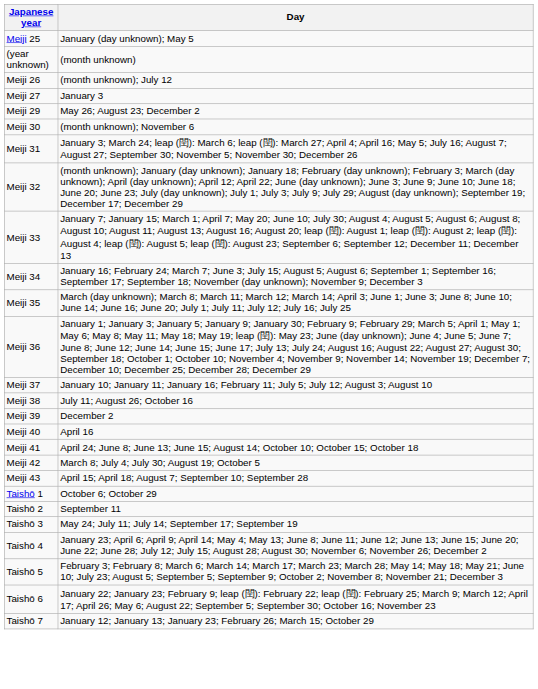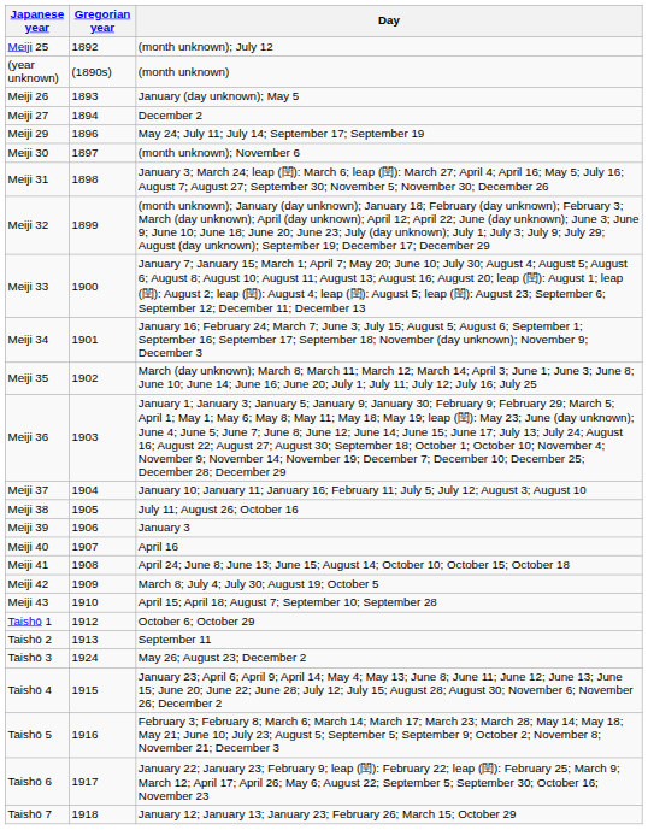 <table class="wikitable sortable">
 <tr>
 <th><a href='#'>Japanese year</a></th>
+<th><a href='#'>Gregorian year</a></th>
 <th>Day</th>
 </tr>
 <tr>
 <td><a href='#'>Meiji</a> 25</td>
-<td>January (day unknown); May 5</td>
+<td>1892</td>
+<td>(month unknown); July 12</td>
 </tr>
 <tr>
 <td>(year unknown)</td>
+<td>(1890s)</td>
 <td>(month unknown)</td>
 </tr>
 <tr>
 <td>Meiji 26</td>
-<td>(month unknown); July 12</td>
+<td>1893</td>
+<td>January (day unknown); May 5</td>
 </tr>
 <tr>
 <td>Meiji 27</td>
-<td>January 3</td>
+<td>1894</td>
+<td>December 2</td>
 </tr>
 <tr>
 <td>Meiji 29</td>
-<td>May 26; August 23; December 2</td>
+<td>1896</td>
+<td>May 24; July 11; July 14; September 17; September 19</td>
 </tr>
 <tr>
 <td>Meiji 30</td>
+<td>1897</td>
 <td>(month unknown); November 6</td>
 </tr>
 <tr>
 <td>Meiji 31</td>
+<td>1898</td>
 <td>January 3; March 24; leap (閏): March 6; leap (閏): March 27; April 4; April 16; May 5; July 16; August 7; August 27; September 30; November 5; November 30; December 26</td>
 </tr>
 <tr>
 <td>Meiji 32</td>
+<td>1899</td>
 <td>(month unknown); January (day unknown); January 18; February (day unknown); February 3; March (day unknown); April (day unknown); April 12; April 22; June (day unknown); June 3; June 9; June 10; June 18; June 20; June 23; July (day unknown); July 1; July 3; July 9; July 29; August (day unknown); September 19; December 17; December 29</td>
 </tr>
 <tr>
 <td>Meiji 33</td>
+<td>1900</td>
 <td>January 7; January 15; March 1; April 7; May 20; June 10; July 30; August 4; August 5; August 6; August 8; August 10; August 11; August 13; August 16; August 20; leap (閏): August 1; leap (閏): August 2; leap (閏): August 4; leap (閏): August 5; leap (閏): August 23; September 6; September 12; December 11; December 13</td>
 </tr>
 <tr>
 <td>Meiji 34</td>
+<td>1901</td>
 <td>January 16; February 24; March 7; June 3; July 15; August 5; August 6; September 1; September 16; September 17; September 18; November (day unknown); November 9; December 3</td>
 </tr>
 <tr>
 <td>Meiji 35</td>
+<td>1902</td>
 <td>March (day unknown); March 8; March 11; March 12; March 14; April 3; June 1; June 3; June 8; June 10; June 14; June 16; June 20; July 1; July 11; July 12; July 16; July 25</td>
 </tr>
 <tr>
 <td>Meiji 36</td>
+<td>1903</td>
 <td>January 1; January 3; January 5; January 9; January 30; February 9; February 29; March 5; April 1; May 1; May 6; May 8; May 11; May 18; May 19; leap (閏): May 23; June (day unknown); June 4; June 5; June 7; June 8; June 12; June 14; June 15; June 17; July 13; July 24; August 16; August 22; August 27; August 30; September 18; October 1; October 10; November 4; November 9; November 14; November 19; December 7; December 10; December 25; December 28; December 29</td>
 </tr>
 <tr>
 <td>Meiji 37</td>
+<td>1904</td>
 <td>January 10; January 11; January 16; February 11; July 5; July 12; August 3; August 10</td>
 </tr>
 <tr>
 <td>Meiji 38</td>
+<td>1905</td>
 <td>July 11; August 26; October 16</td>
 </tr>
 <tr>
 <td>Meiji 39</td>
-<td>December 2</td>
+<td>1906</td>
+<td>January 3</td>
 </tr>
 <tr>
 <td>Meiji 40</td>
+<td>1907</td>
 <td>April 16</td>
 </tr>
 <tr>
 <td>Meiji 41</td>
+<td>1908</td>
 <td>April 24; June 8; June 13; June 15; August 14; October 10; October 15; October 18</td>
 </tr>
 <tr>
 <td>Meiji 42</td>
+<td>1909</td>
 <td>March 8; July 4; July 30; August 19; October 5</td>
 </tr>
 <tr>
 <td>Meiji 43</td>
+<td>1910</td>
 <td>April 15; April 18; August 7; September 10; September 28</td>
 </tr>
 <tr>
 <td><a href='#'>Taishō</a> 1</td>
+<td>1912</td>
 <td>October 6; October 29</td>
 </tr>
 <tr>
 <td>Taishō 2</td>
+<td>1913</td>
 <td>September 11</td>
 </tr>
 <tr>
 <td>Taishō 3</td>
-<td>May 24; July 11; July 14; September 17; September 19</td>
+<td>1924</td>
+<td>May 26; August 23; December 2</td>
 </tr>
 <tr>
 <td>Taishō 4</td>
+<td>1915</td>
 <td>January 23; April 6; April 9; April 14; May 4; May 13; June 8; June 11; June 12; June 13; June 15; June 20; June 22; June 28; July 12; July 15; August 28; August 30; November 6; November 26; December 2</td>
 </tr>
 <tr>
 <td>Taishō 5</td>
+<td>1916</td>
 <td>February 3; February 8; March 6; March 14; March 17; March 23; March 28; May 14; May 18; May 21; June 10; July 23; August 5; September 5; September 9; October 2; November 8; November 21; December 3</td>
 </tr>
 <tr>
 <td>Taishō 6</td>
+<td>1917</td>
 <td>January 22; January 23; February 9; leap (閏): February 22; leap (閏): February 25; March 9; March 12; April 17; April 26; May 6; August 22; September 5; September 30; October 16; November 23</td>
 </tr>
 <tr>
 <td>Taishō 7</td>
+<td>1918</td>
 <td>January 12; January 13; January 23; February 26; March 15; October 29</td>
 </tr>
 </table>
